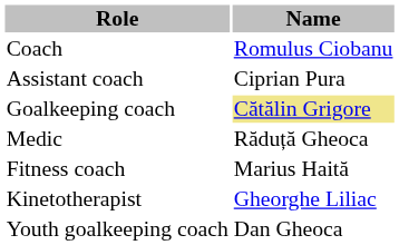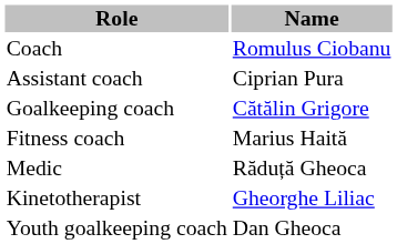 <table class="toccolours">
 <tr>
 <th style="background:silver;">Role</th>
 <th style="background:silver;">Name</th>
 </tr>
 <tr>
 <td>Coach</td>
 <td> <a href='#'>Romulus Ciobanu</a></td>
 </tr>
 <tr>
 <td>Assistant coach</td>
 <td> Ciprian Pura</td>
 </tr>
 <tr>
 <td>Goalkeeping coach</td>
-<td style="background: khaki;"> <a href='#'>Cătălin Grigore</a></td>
+<td> <a href='#'>Cătălin Grigore</a></td>
+</tr>
+<tr>
+<td>Fitness coach</td>
+<td> Marius Haită</td>
 </tr>
 <tr>
 <td>Medic</td>
 <td> Răduță Gheoca</td>
-</tr>
-<tr>
-<td>Fitness coach</td>
-<td> Marius Haită</td>
 </tr>
 <tr>
 <td>Kinetotherapist</td>
 <td> <a href='#'>Gheorghe Liliac</a></td>
 </tr>
 <tr>
 <td>Youth goalkeeping coach</td>
 <td> Dan Gheoca</td>
 </tr>
 </table>
